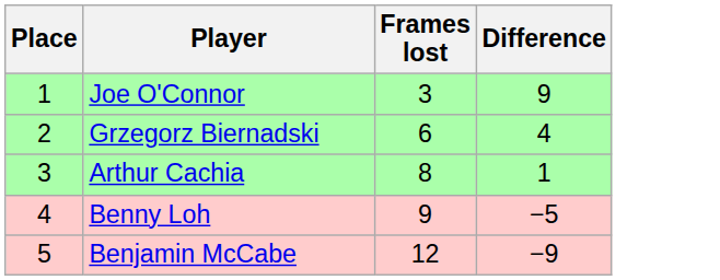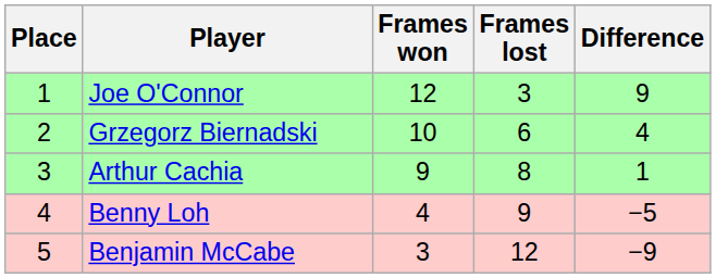 <table class="wikitable sortable" style="text-align: center;">
 <tr>
 <th width=20>Place</th>
 <th width=176>Player</th>
+<th width=20>Frames won</th>
 <th width=20>Frames lost</th>
 <th width=20>Difference</th>
 </tr>
 <tr style="background:#aaffaa;">
 <td>1</td>
 <td style="text-align:left;"> <a href='#'>Joe O'Connor</a></td>
+<td>12</td>
 <td>3</td>
 <td>9</td>
 </tr>
 <tr style="background:#aaffaa;">
 <td>2</td>
 <td style="text-align:left;"> <a href='#'>Grzegorz Biernadski</a></td>
+<td>10</td>
 <td>6</td>
 <td>4</td>
 </tr>
 <tr style="background:#aaffaa;">
 <td>3</td>
 <td style="text-align:left;"> <a href='#'>Arthur Cachia</a></td>
+<td>9</td>
 <td>8</td>
 <td>1</td>
 </tr>
 <tr style="background:#fcc;">
 <td>4</td>
 <td style="text-align:left;"> <a href='#'>Benny Loh</a></td>
+<td>4</td>
 <td>9</td>
 <td>−5</td>
 </tr>
 <tr style="background:#fcc;">
 <td>5</td>
 <td style="text-align:left;"> <a href='#'>Benjamin McCabe</a></td>
+<td>3</td>
 <td>12</td>
 <td>−9</td>
 </tr>
 </table>
